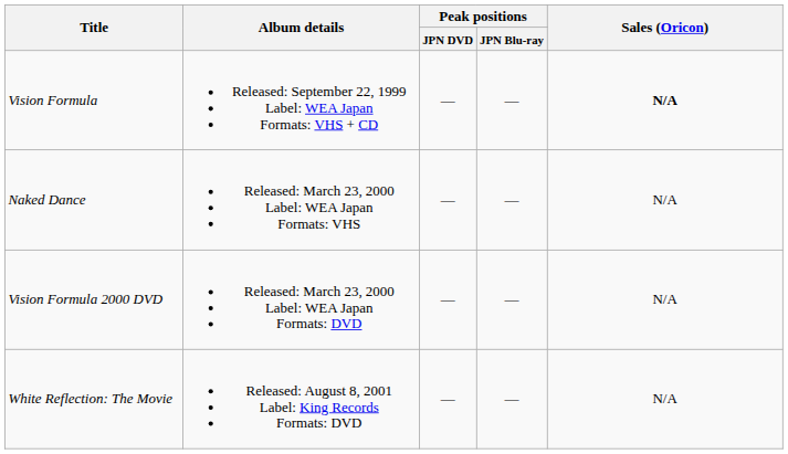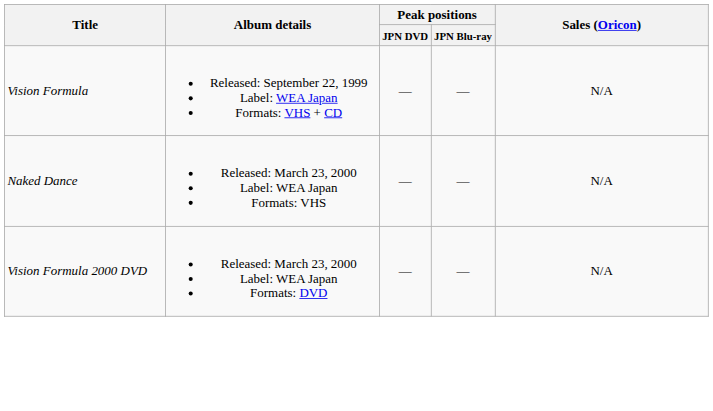 <table class="wikitable plainrowheaders" style="text-align:center;">
 <tr>
 <th style="width:12em;" rowspan="2">Title</th>
 <th style="width:16em;" rowspan="2">Album details</th>
 <th colspan="2">Peak positions</th>
 <th style="width:16em;" rowspan="2">Sales (<a href='#'>Oricon</a>)</th>
 </tr>
 <tr>
 <th><small>JPN DVD</small><br></th>
 <th><small>JPN Blu-ray</small><br></th>
 </tr>
 <tr>
 <td align="left"><em>Vision Formula</em></td>
 <td><br><ul><li>Released: September 22, 1999</li><li>Label: <a href='#'>WEA Japan</a></li><li>Formats: <a href='#'>VHS</a> + <a href='#'>CD</a></li></ul></td>
 <td>—</td>
 <td>—</td>
-<td><strong>N/A</strong></td>
+<td>N/A</td>
 </tr>
 <tr>
 <td align="left"><em>Naked Dance</em></td>
 <td><br><ul><li>Released: March 23, 2000</li><li>Label: WEA Japan</li><li>Formats: VHS</li></ul></td>
 <td>—</td>
 <td>—</td>
 <td>N/A</td>
 </tr>
 <tr>
 <td align="left"><em>Vision Formula 2000 DVD</em></td>
 <td><br><ul><li>Released: March 23, 2000</li><li>Label: WEA Japan</li><li>Formats: <a href='#'>DVD</a></li></ul></td>
 <td>—</td>
 <td>—</td>
 <td>N/A</td>
 </tr>
-<tr>
-<td align="left"><em>White Reflection: The Movie</em></td>
-<td><br><ul><li>Released: August 8, 2001</li><li>Label: <a href='#'>King Records</a></li><li>Formats: DVD</li></ul></td>
-<td>—</td>
-<td>—</td>
-<td>N/A</td>
-</tr>
 </table>
